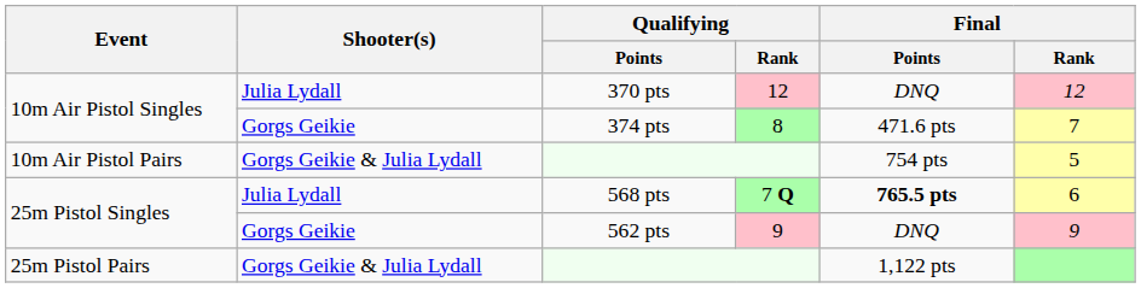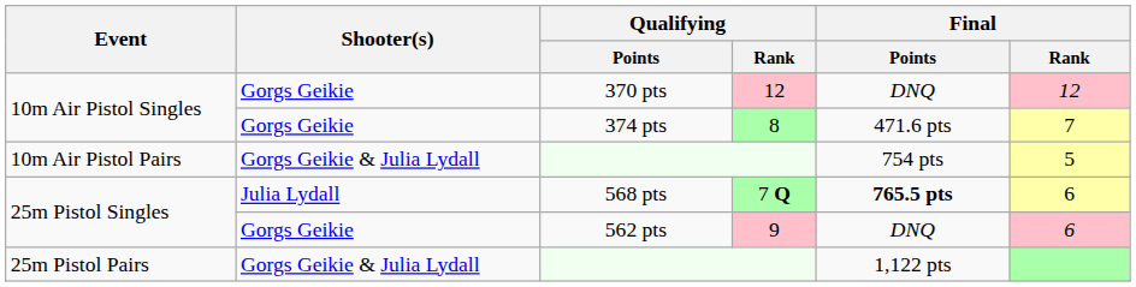 <table class=wikitable style="font-size:90%">
 <tr>
 <th rowspan="2" style="width:150px;">Event</th>
 <th rowspan="2" style="width:200px;">Shooter(s)</th>
 <th colspan="2" style="width:175px;">Qualifying</th>
 <th colspan="2" style="width:200px;">Final</th>
 </tr>
 <tr>
 <th style="line-height:1em; width:125px;"><small>Points</small></th>
 <th style="line-height:1em; width:50px;"><small>Rank</small></th>
 <th style="line-height:1em; width:125px;"><small>Points</small></th>
 <th style="line-height:1em; width:75px;"><small>Rank</small></th>
 </tr>
 <tr>
 <td rowspan=2>10m Air Pistol Singles</td>
-<td><a href='#'>Julia Lydall</a></td>
+<td><a href='#'>Gorgs Geikie</a></td>
 <td style="text-align:center;">370 pts</td>
 <td style="text-align:center; background:pink;">12</td>
 <td style="text-align:center;"><em>DNQ</em></td>
 <td style="text-align:center; background:pink;"><em>12</em></td>
 </tr>
 <tr>
 <td><a href='#'>Gorgs Geikie</a></td>
 <td style="text-align:center;">374 pts</td>
 <td style="text-align:center; background:#afa;">8</td>
 <td style="text-align:center;">471.6 pts</td>
 <td style="text-align:center; background:#ffa;">7</td>
 </tr>
 <tr>
 <td>10m Air Pistol Pairs</td>
 <td><a href='#'>Gorgs Geikie</a> & <a href='#'>Julia Lydall</a></td>
 <td colspan="2" style="background:honeydew;"></td>
 <td style="text-align:center;">754 pts</td>
 <td style="text-align:center; background:#ffa;">5</td>
 </tr>
 <tr>
 <td rowspan=2>25m Pistol Singles</td>
 <td><a href='#'>Julia Lydall</a></td>
 <td style="text-align:center;">568 pts</td>
 <td style="text-align:center; background:#afa;">7 <strong>Q</strong></td>
 <td style="text-align:center;"><strong>765.5 pts</strong></td>
 <td style="text-align:center; background:#ffa;">6</td>
 </tr>
 <tr>
 <td><a href='#'>Gorgs Geikie</a></td>
 <td style="text-align:center;">562 pts</td>
 <td style="text-align:center; background:pink;">9</td>
 <td style="text-align:center;"><em>DNQ</em></td>
-<td style="text-align:center; background:pink;"><em>9</em></td>
+<td style="text-align:center; background:pink;"><em>6</em></td>
 </tr>
 <tr>
 <td>25m Pistol Pairs</td>
 <td><a href='#'>Gorgs Geikie</a> & <a href='#'>Julia Lydall</a></td>
 <td colspan="2" style="background:honeydew;"></td>
 <td style="text-align:center;">1,122 pts</td>
 <td style="text-align:center; background:#afa;"></td>
 </tr>
 </table>
